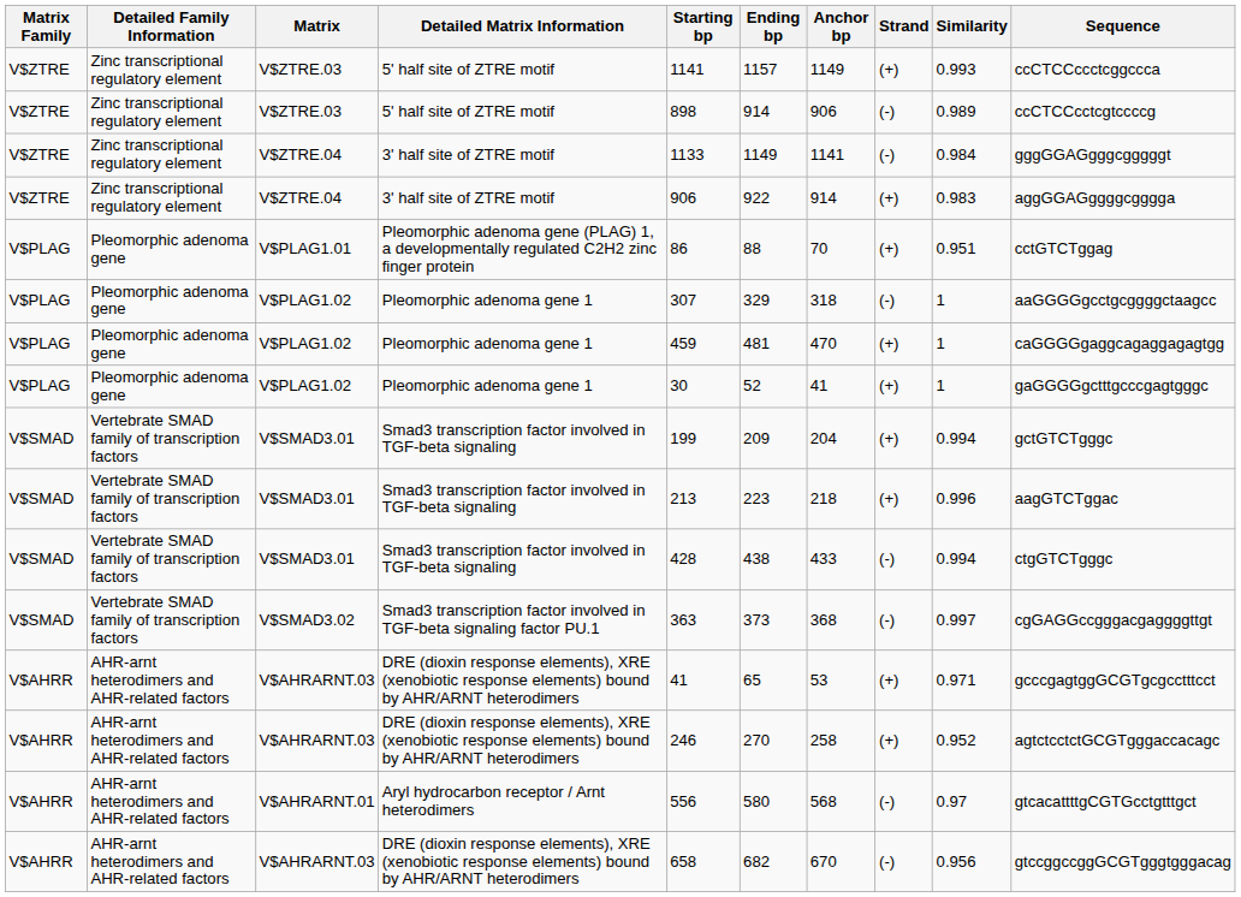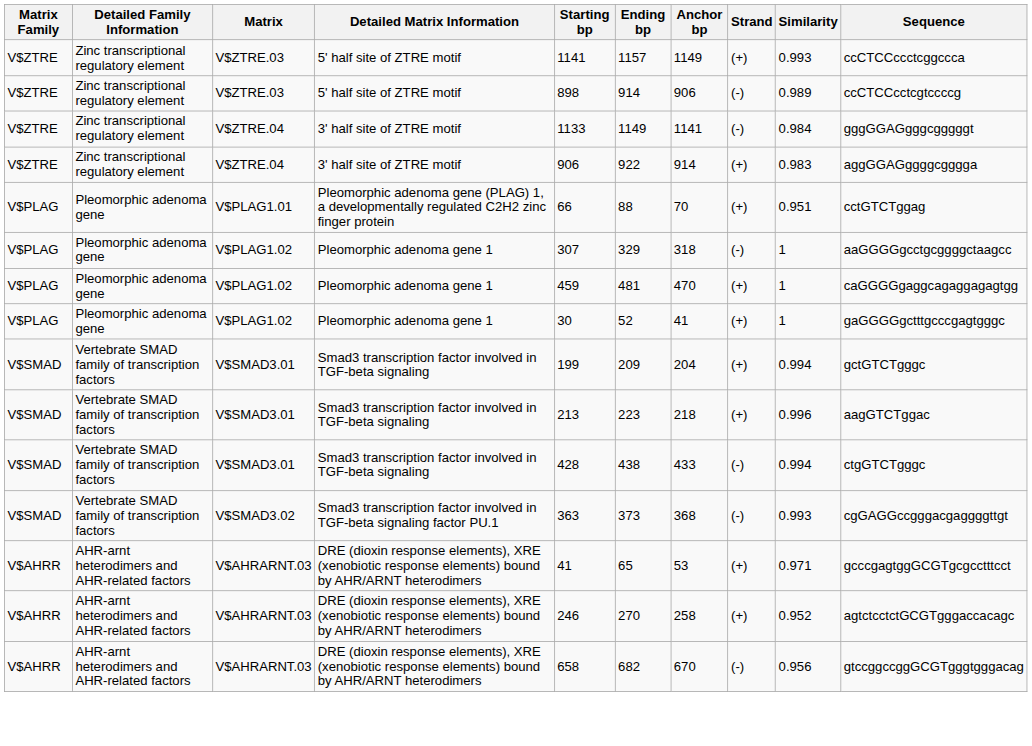 <table class="wikitable sortable mw-collapsible">
 <tr>
 <th>Matrix Family</th>
 <th>Detailed Family Information</th>
 <th>Matrix</th>
 <th>Detailed Matrix Information</th>
 <th>Starting bp</th>
 <th>Ending bp</th>
 <th>Anchor bp</th>
 <th>Strand</th>
 <th>Similarity</th>
 <th>Sequence</th>
 </tr>
 <tr>
 <td>V$ZTRE</td>
 <td>Zinc transcriptional  regulatory element</td>
 <td>V$ZTRE.03</td>
 <td>5' half site of ZTRE  motif</td>
 <td>1141</td>
 <td>1157</td>
 <td>1149</td>
 <td>(+)</td>
 <td>0.993</td>
 <td>ccCTCCccctcggccca</td>
 </tr>
 <tr>
 <td>V$ZTRE</td>
 <td>Zinc transcriptional  regulatory element</td>
 <td>V$ZTRE.03</td>
 <td>5' half site of ZTRE  motif</td>
 <td>898</td>
 <td>914</td>
 <td>906</td>
 <td>(-)</td>
 <td>0.989</td>
 <td>ccCTCCcctcgtccccg</td>
 </tr>
 <tr>
 <td>V$ZTRE</td>
 <td>Zinc transcriptional  regulatory element</td>
 <td>V$ZTRE.04</td>
 <td>3' half site of ZTRE  motif</td>
 <td>1133</td>
 <td>1149</td>
 <td>1141</td>
 <td>(-)</td>
 <td>0.984</td>
 <td>gggGGAGgggcgggggt</td>
 </tr>
 <tr>
 <td>V$ZTRE</td>
 <td>Zinc transcriptional  regulatory element</td>
 <td>V$ZTRE.04</td>
 <td>3' half site of ZTRE  motif</td>
 <td>906</td>
 <td>922</td>
 <td>914</td>
 <td>(+)</td>
 <td>0.983</td>
 <td>aggGGAGggggcgggga</td>
 </tr>
 <tr>
 <td>V$PLAG</td>
 <td>Pleomorphic adenoma  gene</td>
 <td>V$PLAG1.01</td>
 <td>Pleomorphic adenoma  gene (PLAG) 1, a developmentally regulated C2H2 zinc finger protein</td>
-<td>86</td>
+<td>66</td>
 <td>88</td>
 <td>70</td>
 <td>(+)</td>
 <td>0.951</td>
 <td>cctGTCTggag</td>
 </tr>
 <tr>
 <td>V$PLAG</td>
 <td>Pleomorphic adenoma  gene</td>
 <td>V$PLAG1.02</td>
 <td>Pleomorphic adenoma  gene 1</td>
 <td>307</td>
 <td>329</td>
 <td>318</td>
 <td>(-)</td>
 <td>1</td>
 <td>aaGGGGgcctgcggggctaagcc</td>
 </tr>
 <tr>
 <td>V$PLAG</td>
 <td>Pleomorphic adenoma  gene</td>
 <td>V$PLAG1.02</td>
 <td>Pleomorphic adenoma  gene 1</td>
 <td>459</td>
 <td>481</td>
 <td>470</td>
 <td>(+)</td>
 <td>1</td>
 <td>caGGGGgaggcagaggagagtgg</td>
 </tr>
 <tr>
 <td>V$PLAG</td>
 <td>Pleomorphic adenoma  gene</td>
 <td>V$PLAG1.02</td>
 <td>Pleomorphic adenoma  gene 1</td>
 <td>30</td>
 <td>52</td>
 <td>41</td>
 <td>(+)</td>
 <td>1</td>
 <td>gaGGGGgctttgcccgagtgggc</td>
 </tr>
 <tr>
 <td>V$SMAD</td>
 <td>Vertebrate SMAD  family of transcription factors</td>
 <td>V$SMAD3.01</td>
 <td>Smad3 transcription  factor involved in TGF-beta signaling</td>
 <td>199</td>
 <td>209</td>
 <td>204</td>
 <td>(+)</td>
 <td>0.994</td>
 <td>gctGTCTgggc</td>
 </tr>
 <tr>
 <td>V$SMAD</td>
 <td>Vertebrate SMAD  family of transcription factors</td>
 <td>V$SMAD3.01</td>
 <td>Smad3 transcription  factor involved in TGF-beta signaling</td>
 <td>213</td>
 <td>223</td>
 <td>218</td>
 <td>(+)</td>
 <td>0.996</td>
 <td>aagGTCTggac</td>
 </tr>
 <tr>
 <td>V$SMAD</td>
 <td>Vertebrate SMAD  family of transcription factors</td>
 <td>V$SMAD3.01</td>
 <td>Smad3 transcription  factor involved in TGF-beta signaling</td>
 <td>428</td>
 <td>438</td>
 <td>433</td>
 <td>(-)</td>
 <td>0.994</td>
 <td>ctgGTCTgggc</td>
 </tr>
 <tr>
 <td>V$SMAD</td>
 <td>Vertebrate SMAD  family of transcription factors</td>
 <td>V$SMAD3.02</td>
 <td>Smad3 transcription  factor involved in TGF-beta signaling factor PU.1</td>
 <td>363</td>
 <td>373</td>
 <td>368</td>
 <td>(-)</td>
-<td>0.997</td>
+<td>0.993</td>
 <td>cgGAGGccgggacgaggggttgt</td>
 </tr>
 <tr>
 <td>V$AHRR</td>
 <td>AHR-arnt  heterodimers and AHR-related factors</td>
 <td>V$AHRARNT.03</td>
 <td>DRE (dioxin response  elements), XRE (xenobiotic response elements) bound by AHR/ARNT heterodimers</td>
 <td>41</td>
 <td>65</td>
 <td>53</td>
 <td>(+)</td>
 <td>0.971</td>
 <td>gcccgagtggGCGTgcgcctttcct</td>
 </tr>
 <tr>
 <td>V$AHRR</td>
 <td>AHR-arnt  heterodimers and AHR-related factors</td>
 <td>V$AHRARNT.03</td>
 <td>DRE (dioxin response  elements), XRE (xenobiotic response elements) bound by AHR/ARNT heterodimers</td>
 <td>246</td>
 <td>270</td>
 <td>258</td>
 <td>(+)</td>
 <td>0.952</td>
 <td>agtctcctctGCGTgggaccacagc</td>
 </tr>
 <tr>
 <td>V$AHRR</td>
 <td>AHR-arnt  heterodimers and AHR-related factors</td>
-<td>V$AHRARNT.01</td>
-<td>Aryl hydrocarbon  receptor / Arnt heterodimers</td>
-<td>556</td>
-<td>580</td>
-<td>568</td>
-<td>(-)</td>
-<td>0.97</td>
-<td>gtcacattttgCGTGcctgtttgct</td>
-</tr>
-<tr>
-<td>V$AHRR</td>
-<td>AHR-arnt  heterodimers and AHR-related factors</td>
 <td>V$AHRARNT.03</td>
 <td>DRE (dioxin response  elements), XRE (xenobiotic response elements) bound by AHR/ARNT heterodimers</td>
 <td>658</td>
 <td>682</td>
 <td>670</td>
 <td>(-)</td>
 <td>0.956</td>
 <td>gtccggccggGCGTgggtgggacag</td>
 </tr>
 </table>
